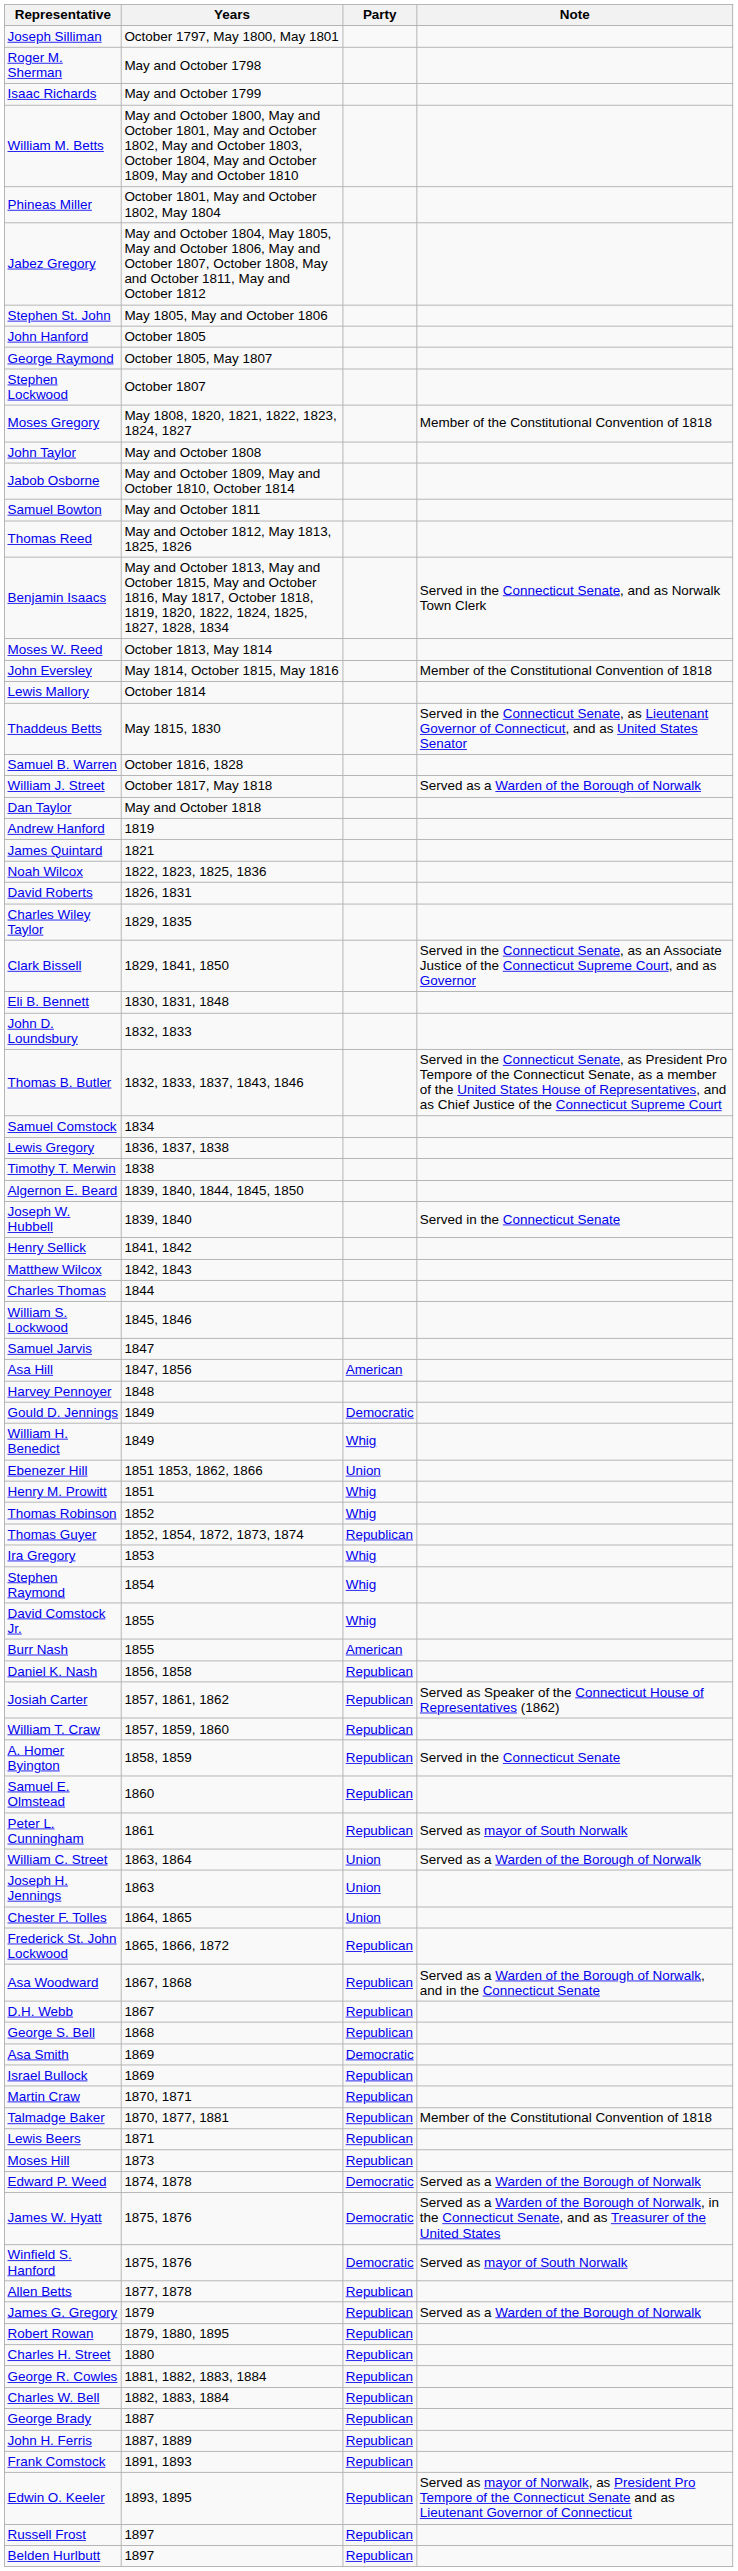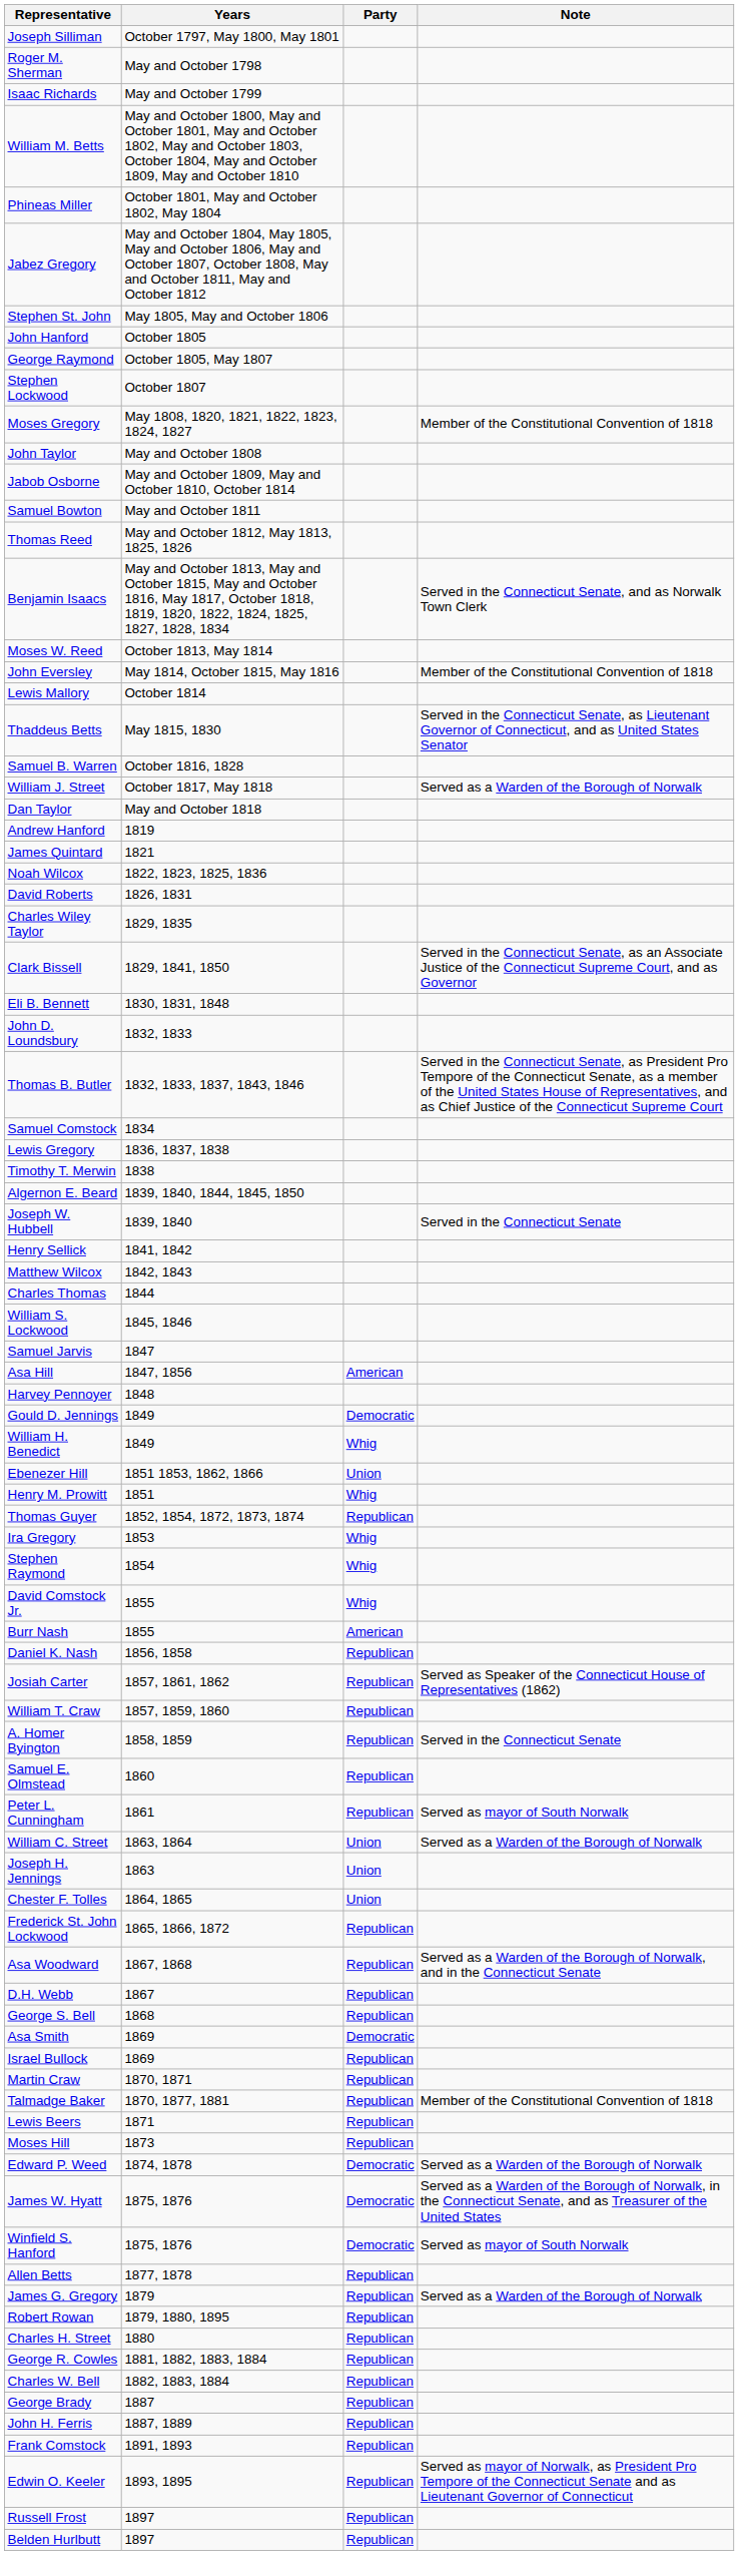 <table class=wikitable>
 <tr valign=bottom>
 <th>Representative</th>
 <th>Years</th>
 <th>Party</th>
 <th>Note</th>
 </tr>
 <tr>
 <td><a href='#'>Joseph Silliman</a></td>
 <td>October 1797, May 1800, May 1801</td>
 <td></td>
 <td></td>
 </tr>
 <tr>
 <td><a href='#'>Roger M. Sherman</a></td>
 <td>May and October 1798</td>
 <td></td>
 <td></td>
 </tr>
 <tr>
 <td><a href='#'>Isaac Richards</a></td>
 <td>May and October 1799</td>
 <td></td>
 <td></td>
 </tr>
 <tr>
 <td><a href='#'>William M. Betts</a></td>
 <td>May and October 1800, May and October 1801, May and October 1802, May and October 1803, October 1804, May and October 1809, May and October 1810</td>
 <td></td>
 <td></td>
 </tr>
 <tr>
 <td><a href='#'>Phineas Miller</a></td>
 <td>October 1801, May and October 1802, May 1804</td>
 <td></td>
 <td></td>
 </tr>
 <tr>
 <td><a href='#'>Jabez Gregory</a></td>
 <td>May and October 1804, May 1805, May and October 1806, May and October 1807, October 1808, May and October 1811, May and October 1812</td>
 <td></td>
 <td></td>
 </tr>
 <tr>
 <td><a href='#'>Stephen St. John</a></td>
 <td>May 1805, May and October 1806</td>
 <td></td>
 <td></td>
 </tr>
 <tr>
 <td><a href='#'>John Hanford</a></td>
 <td>October 1805</td>
 <td></td>
 <td></td>
 </tr>
 <tr>
 <td><a href='#'>George Raymond</a></td>
 <td>October 1805, May 1807</td>
 <td></td>
 <td></td>
 </tr>
 <tr>
 <td><a href='#'>Stephen Lockwood</a></td>
 <td>October 1807</td>
 <td></td>
 <td></td>
 </tr>
 <tr>
 <td><a href='#'>Moses Gregory</a></td>
 <td>May 1808, 1820, 1821, 1822, 1823, 1824, 1827</td>
 <td></td>
 <td>Member of the Constitutional Convention of 1818</td>
 </tr>
 <tr>
 <td><a href='#'>John Taylor</a></td>
 <td>May and October 1808</td>
 <td></td>
 <td></td>
 </tr>
 <tr>
 <td><a href='#'>Jabob Osborne</a></td>
 <td>May and October 1809, May and October 1810, October 1814</td>
 <td></td>
 <td></td>
 </tr>
 <tr>
 <td><a href='#'>Samuel Bowton</a></td>
 <td>May and October 1811</td>
 <td></td>
 <td></td>
 </tr>
 <tr>
 <td><a href='#'>Thomas Reed</a></td>
 <td>May and October 1812, May 1813, 1825, 1826</td>
 <td></td>
 <td></td>
 </tr>
 <tr>
 <td><a href='#'>Benjamin Isaacs</a></td>
 <td>May and October 1813, May and October 1815, May and October 1816, May 1817, October 1818, 1819, 1820, 1822, 1824, 1825, 1827, 1828, 1834</td>
 <td></td>
 <td>Served in the <a href='#'>Connecticut Senate</a>, and as Norwalk Town Clerk</td>
 </tr>
 <tr>
 <td><a href='#'>Moses W. Reed</a></td>
 <td>October 1813, May 1814</td>
 <td></td>
 <td></td>
 </tr>
 <tr>
 <td><a href='#'>John Eversley</a></td>
 <td>May 1814, October 1815, May 1816</td>
 <td></td>
 <td>Member of the Constitutional Convention of 1818</td>
 </tr>
 <tr>
 <td><a href='#'>Lewis Mallory</a></td>
 <td>October 1814</td>
 <td></td>
 <td></td>
 </tr>
 <tr>
 <td><a href='#'>Thaddeus Betts</a></td>
 <td>May 1815, 1830</td>
 <td></td>
 <td>Served in the <a href='#'>Connecticut Senate</a>, as <a href='#'>Lieutenant Governor of Connecticut</a>, and as <a href='#'>United States Senator</a></td>
 </tr>
 <tr>
 <td><a href='#'>Samuel B. Warren</a></td>
 <td>October 1816, 1828</td>
 <td></td>
 <td></td>
 </tr>
 <tr>
 <td><a href='#'>William J. Street</a></td>
 <td>October 1817, May 1818</td>
 <td></td>
 <td>Served as a <a href='#'>Warden of the Borough of Norwalk</a></td>
 </tr>
 <tr>
 <td><a href='#'>Dan Taylor</a></td>
 <td>May and October 1818</td>
 <td></td>
 <td></td>
 </tr>
 <tr>
 <td><a href='#'>Andrew Hanford</a></td>
 <td>1819</td>
 <td></td>
 <td></td>
 </tr>
 <tr>
 <td><a href='#'>James Quintard</a></td>
 <td>1821</td>
 <td></td>
 <td></td>
 </tr>
 <tr>
 <td><a href='#'>Noah Wilcox</a></td>
 <td>1822, 1823, 1825, 1836</td>
 <td></td>
 <td></td>
 </tr>
 <tr>
 <td><a href='#'>David Roberts</a></td>
 <td>1826, 1831</td>
 <td></td>
 <td></td>
 </tr>
 <tr>
 <td><a href='#'>Charles Wiley Taylor</a></td>
 <td>1829, 1835</td>
 <td></td>
 <td></td>
 </tr>
 <tr>
 <td><a href='#'>Clark Bissell</a></td>
 <td>1829, 1841, 1850</td>
 <td></td>
 <td>Served in the <a href='#'>Connecticut Senate</a>, as an Associate Justice of the <a href='#'>Connecticut Supreme Court</a>, and as <a href='#'>Governor</a></td>
 </tr>
 <tr>
 <td><a href='#'>Eli B. Bennett</a></td>
 <td>1830, 1831, 1848</td>
 <td></td>
 <td></td>
 </tr>
 <tr>
 <td><a href='#'>John D. Loundsbury</a></td>
 <td>1832, 1833</td>
 <td></td>
 <td></td>
 </tr>
 <tr>
 <td><a href='#'>Thomas B. Butler</a></td>
 <td>1832, 1833, 1837, 1843, 1846</td>
 <td></td>
 <td>Served in the <a href='#'>Connecticut Senate</a>, as President Pro Tempore of the Connecticut Senate, as a member of the <a href='#'>United States House of Representatives</a>, and as Chief Justice of the <a href='#'>Connecticut Supreme Court</a></td>
 </tr>
 <tr>
 <td><a href='#'>Samuel Comstock</a></td>
 <td>1834</td>
 <td></td>
 <td></td>
 </tr>
 <tr>
 <td><a href='#'>Lewis Gregory</a></td>
 <td>1836, 1837, 1838</td>
 <td></td>
 <td></td>
 </tr>
 <tr>
 <td><a href='#'>Timothy T. Merwin</a></td>
 <td>1838</td>
 <td></td>
 <td></td>
 </tr>
 <tr>
 <td><a href='#'>Algernon E. Beard</a></td>
 <td>1839, 1840, 1844, 1845, 1850</td>
 <td></td>
 <td></td>
 </tr>
 <tr>
 <td><a href='#'>Joseph W. Hubbell</a></td>
 <td>1839, 1840</td>
 <td></td>
 <td>Served in the <a href='#'>Connecticut Senate</a></td>
 </tr>
 <tr>
 <td><a href='#'>Henry Sellick</a></td>
 <td>1841, 1842</td>
 <td></td>
 <td></td>
 </tr>
 <tr>
 <td><a href='#'>Matthew Wilcox</a></td>
 <td>1842, 1843</td>
 <td></td>
 <td></td>
 </tr>
 <tr>
 <td><a href='#'>Charles Thomas</a></td>
 <td>1844</td>
 <td></td>
 <td></td>
 </tr>
 <tr>
 <td><a href='#'>William S. Lockwood</a></td>
 <td>1845, 1846</td>
 <td></td>
 <td></td>
 </tr>
 <tr>
 <td><a href='#'>Samuel Jarvis</a></td>
 <td>1847</td>
 <td></td>
 <td></td>
 </tr>
 <tr>
 <td><a href='#'>Asa Hill</a></td>
 <td>1847, 1856</td>
 <td><a href='#'>American</a></td>
 <td></td>
 </tr>
 <tr>
 <td><a href='#'>Harvey Pennoyer</a></td>
 <td>1848</td>
 <td></td>
 <td></td>
 </tr>
 <tr>
 <td><a href='#'>Gould D. Jennings</a></td>
 <td>1849</td>
 <td><a href='#'>Democratic</a></td>
 <td></td>
 </tr>
 <tr>
 <td><a href='#'>William H. Benedict</a></td>
 <td>1849</td>
 <td><a href='#'>Whig</a></td>
 <td></td>
 </tr>
 <tr>
 <td><a href='#'>Ebenezer Hill</a></td>
 <td>1851 1853, 1862, 1866</td>
 <td><a href='#'>Union</a></td>
 <td></td>
 </tr>
 <tr>
 <td><a href='#'>Henry M. Prowitt</a></td>
 <td>1851</td>
 <td><a href='#'>Whig</a></td>
 <td></td>
 </tr>
 <tr>
-<td><a href='#'>Thomas Robinson</a></td>
-<td>1852</td>
-<td><a href='#'>Whig</a></td>
-<td></td>
-</tr>
-<tr>
 <td><a href='#'>Thomas Guyer</a></td>
 <td>1852, 1854, 1872, 1873, 1874</td>
 <td><a href='#'>Republican</a></td>
 <td></td>
 </tr>
 <tr>
 <td><a href='#'>Ira Gregory</a></td>
 <td>1853</td>
 <td><a href='#'>Whig</a></td>
 <td></td>
 </tr>
 <tr>
 <td><a href='#'>Stephen Raymond</a></td>
 <td>1854</td>
 <td><a href='#'>Whig</a></td>
 <td></td>
 </tr>
 <tr>
 <td><a href='#'>David Comstock Jr.</a></td>
 <td>1855</td>
 <td><a href='#'>Whig</a></td>
 <td></td>
 </tr>
 <tr>
 <td><a href='#'>Burr Nash</a></td>
 <td>1855</td>
 <td><a href='#'>American</a></td>
 <td></td>
 </tr>
 <tr>
 <td><a href='#'>Daniel K. Nash</a></td>
 <td>1856, 1858</td>
 <td><a href='#'>Republican</a></td>
 <td></td>
 </tr>
 <tr>
 <td><a href='#'>Josiah Carter</a></td>
 <td>1857, 1861, 1862</td>
 <td><a href='#'>Republican</a></td>
 <td>Served as Speaker of the <a href='#'>Connecticut House of Representatives</a> (1862)</td>
 </tr>
 <tr>
 <td><a href='#'>William T. Craw</a></td>
 <td>1857, 1859, 1860</td>
 <td><a href='#'>Republican</a></td>
 <td></td>
 </tr>
 <tr>
 <td><a href='#'>A. Homer Byington</a></td>
 <td>1858, 1859</td>
 <td><a href='#'>Republican</a></td>
 <td>Served in the <a href='#'>Connecticut Senate</a></td>
 </tr>
 <tr>
 <td><a href='#'>Samuel E. Olmstead</a></td>
 <td>1860</td>
 <td><a href='#'>Republican</a></td>
 <td></td>
 </tr>
 <tr>
 <td><a href='#'>Peter L. Cunningham</a></td>
 <td>1861</td>
 <td><a href='#'>Republican</a></td>
 <td>Served as <a href='#'>mayor of South Norwalk</a></td>
 </tr>
 <tr>
 <td><a href='#'>William C. Street</a></td>
 <td>1863, 1864</td>
 <td><a href='#'>Union</a></td>
 <td>Served as a <a href='#'>Warden of the Borough of Norwalk</a></td>
 </tr>
 <tr>
 <td><a href='#'>Joseph H. Jennings</a></td>
 <td>1863</td>
 <td><a href='#'>Union</a></td>
 <td></td>
 </tr>
 <tr>
 <td><a href='#'>Chester F. Tolles</a></td>
 <td>1864, 1865</td>
 <td><a href='#'>Union</a></td>
 <td></td>
 </tr>
 <tr>
 <td><a href='#'>Frederick St. John Lockwood</a></td>
 <td>1865, 1866, 1872</td>
 <td><a href='#'>Republican</a></td>
 <td></td>
 </tr>
 <tr>
 <td><a href='#'>Asa Woodward</a></td>
 <td>1867, 1868</td>
 <td><a href='#'>Republican</a></td>
 <td>Served as a <a href='#'>Warden of the Borough of Norwalk</a>, and in the <a href='#'>Connecticut Senate</a></td>
 </tr>
 <tr>
 <td><a href='#'>D.H. Webb</a></td>
 <td>1867</td>
 <td><a href='#'>Republican</a></td>
 <td></td>
 </tr>
 <tr>
 <td><a href='#'>George S. Bell</a></td>
 <td>1868</td>
 <td><a href='#'>Republican</a></td>
 <td></td>
 </tr>
 <tr>
 <td><a href='#'>Asa Smith</a></td>
 <td>1869</td>
 <td><a href='#'>Democratic</a></td>
 <td></td>
 </tr>
 <tr>
 <td><a href='#'>Israel Bullock</a></td>
 <td>1869</td>
 <td><a href='#'>Republican</a></td>
 <td></td>
 </tr>
 <tr>
 <td><a href='#'>Martin Craw</a></td>
 <td>1870, 1871</td>
 <td><a href='#'>Republican</a></td>
 <td></td>
 </tr>
 <tr>
 <td><a href='#'>Talmadge Baker</a></td>
 <td>1870, 1877, 1881</td>
 <td><a href='#'>Republican</a></td>
 <td>Member of the Constitutional Convention of 1818</td>
 </tr>
 <tr>
 <td><a href='#'>Lewis Beers</a></td>
 <td>1871</td>
 <td><a href='#'>Republican</a></td>
 <td></td>
 </tr>
 <tr>
 <td><a href='#'>Moses Hill</a></td>
 <td>1873</td>
 <td><a href='#'>Republican</a></td>
 <td></td>
 </tr>
 <tr>
 <td><a href='#'>Edward P. Weed</a></td>
 <td>1874, 1878</td>
 <td><a href='#'>Democratic</a></td>
 <td>Served as a <a href='#'>Warden of the Borough of Norwalk</a></td>
 </tr>
 <tr>
 <td><a href='#'>James W. Hyatt</a></td>
 <td>1875, 1876</td>
 <td><a href='#'>Democratic</a></td>
 <td>Served as a <a href='#'>Warden of the Borough of Norwalk</a>, in the <a href='#'>Connecticut Senate</a>, and as <a href='#'>Treasurer of the United States</a></td>
 </tr>
 <tr>
 <td><a href='#'>Winfield S. Hanford</a></td>
 <td>1875, 1876</td>
 <td><a href='#'>Democratic</a></td>
 <td>Served as <a href='#'>mayor of South Norwalk</a></td>
 </tr>
 <tr>
 <td><a href='#'>Allen Betts</a></td>
 <td>1877, 1878</td>
 <td><a href='#'>Republican</a></td>
 <td></td>
 </tr>
 <tr>
 <td><a href='#'>James G. Gregory</a></td>
 <td>1879</td>
 <td><a href='#'>Republican</a></td>
 <td>Served as a <a href='#'>Warden of the Borough of Norwalk</a></td>
 </tr>
 <tr>
 <td><a href='#'>Robert Rowan</a></td>
 <td>1879, 1880, 1895</td>
 <td><a href='#'>Republican</a></td>
 <td></td>
 </tr>
 <tr>
 <td><a href='#'>Charles H. Street</a></td>
 <td>1880</td>
 <td><a href='#'>Republican</a></td>
 <td></td>
 </tr>
 <tr>
 <td><a href='#'>George R. Cowles</a></td>
 <td>1881, 1882, 1883, 1884</td>
 <td><a href='#'>Republican</a></td>
 <td></td>
 </tr>
 <tr>
 <td><a href='#'>Charles W. Bell</a></td>
 <td>1882, 1883, 1884</td>
 <td><a href='#'>Republican</a></td>
 <td></td>
 </tr>
 <tr>
 <td><a href='#'>George Brady</a></td>
 <td>1887</td>
 <td><a href='#'>Republican</a></td>
 <td></td>
 </tr>
 <tr>
 <td><a href='#'>John H. Ferris</a></td>
 <td>1887, 1889</td>
 <td><a href='#'>Republican</a></td>
 <td></td>
 </tr>
 <tr>
 <td><a href='#'>Frank Comstock</a></td>
 <td>1891, 1893</td>
 <td><a href='#'>Republican</a></td>
 <td></td>
 </tr>
 <tr>
 <td><a href='#'>Edwin O. Keeler</a></td>
 <td>1893, 1895</td>
 <td><a href='#'>Republican</a></td>
 <td>Served as <a href='#'>mayor of Norwalk</a>, as <a href='#'>President Pro Tempore of the Connecticut Senate</a> and as <a href='#'>Lieutenant Governor of Connecticut</a></td>
 </tr>
 <tr>
 <td><a href='#'>Russell Frost</a></td>
 <td>1897</td>
 <td><a href='#'>Republican</a></td>
 <td></td>
 </tr>
 <tr>
 <td><a href='#'>Belden Hurlbutt</a></td>
 <td>1897</td>
 <td><a href='#'>Republican</a></td>
 <td></td>
 </tr>
 </table>
